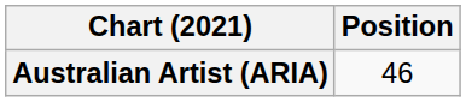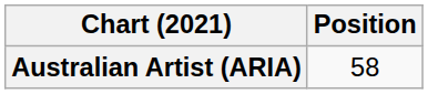 <table class="wikitable sortable plainrowheaders" style="text-align:center">
 <tr>
 <th scope="col">Chart (2021)</th>
 <th scope="col">Position</th>
 </tr>
 <tr>
 <th scope="row">Australian Artist (ARIA)</th>
-<td>46</td>
+<td>58</td>
 </tr>
 </table>
